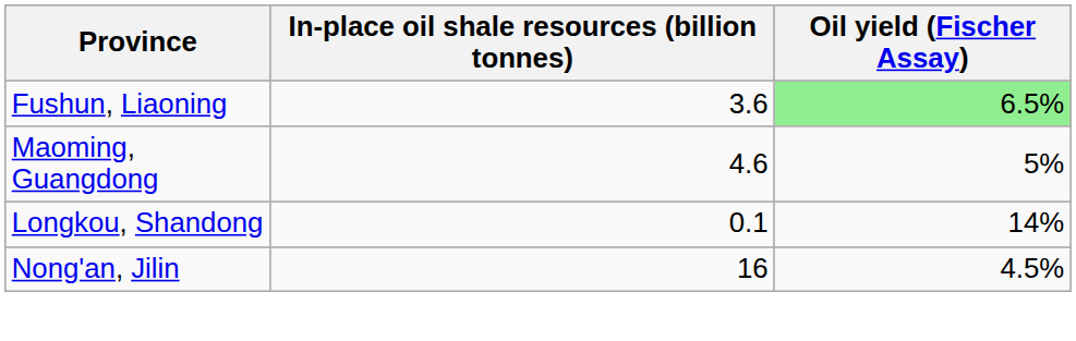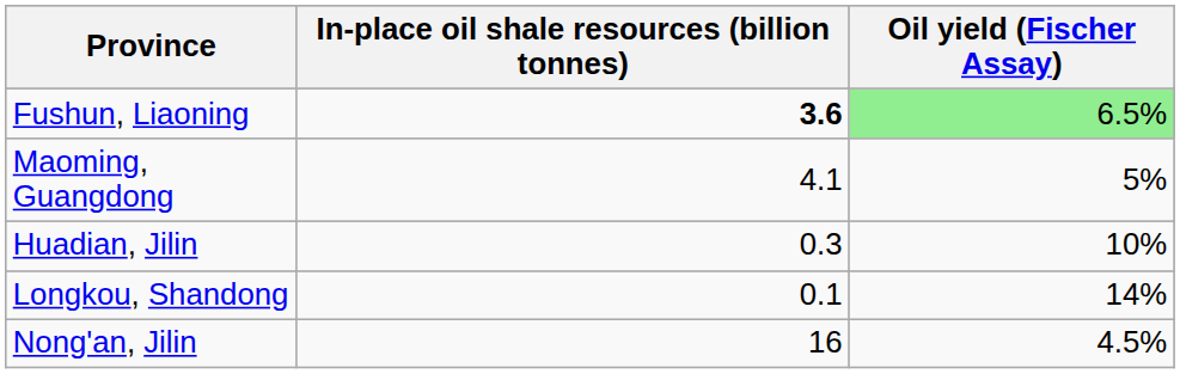 <table class="wikitable" style="margin:left">
 <tr>
 <th>Province</th>
 <th>In-place oil shale resources (billion tonnes)</th>
 <th>Oil yield (<a href='#'>Fischer Assay</a>)</th>
 </tr>
 <tr>
 <td><a href='#'>Fushun</a>, <a href='#'>Liaoning</a></td>
-<td align="right">3.6</td>
+<td align="right"><strong>3.6</strong></td>
 <td align="right" style="background: lightgreen;">6.5%</td>
 </tr>
 <tr>
 <td><a href='#'>Maoming</a>, <a href='#'>Guangdong</a></td>
-<td align="right">4.6</td>
+<td align="right">4.1</td>
 <td align="right">5%</td>
+</tr>
+<tr>
+<td><a href='#'>Huadian</a>, <a href='#'>Jilin</a></td>
+<td align="right">0.3</td>
+<td align="right">10%</td>
 </tr>
 <tr>
 <td><a href='#'>Longkou</a>, <a href='#'>Shandong</a></td>
 <td align="right">0.1</td>
 <td align="right">14%</td>
 </tr>
 <tr>
 <td><a href='#'>Nong'an</a>, <a href='#'>Jilin</a></td>
 <td align="right">16</td>
 <td align="right">4.5%</td>
 </tr>
 </table>
